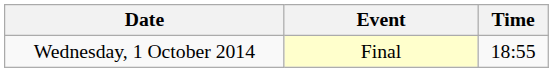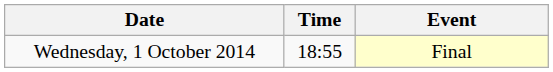 <table class = "wikitable" style="text-align:center;">
 <tr>
 <th width=220>Date</th>
+<th width=50>Time</th>
 <th width=150>Event</th>
-<th width=50>Time</th>
 </tr>
 <tr>
 <td>Wednesday, 1 October 2014</td>
+<td>18:55</td>
 <td bgcolor=ffffcc>Final</td>
-<td>18:55</td>
 </tr>
 </table>
